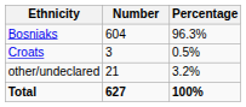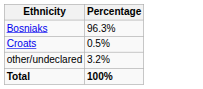 <table class="wikitable">
 <tr>
 <th width="100px">Ethnicity</th>
-<th width="80px">Number</th>
 <th width="80px">Percentage</th>
 </tr>
 <tr>
 <td><a href='#'>Bosniaks</a></td>
-<td>604</td>
 <td>96.3%</td>
 </tr>
 <tr>
 <td><a href='#'>Croats</a></td>
-<td>3</td>
 <td>0.5%</td>
 </tr>
 <tr>
 <td>other/undeclared</td>
-<td>21</td>
 <td>3.2%</td>
 </tr>
 <tr>
 <td><strong>Total</strong></td>
-<td><strong>627</strong></td>
 <td><strong>100%</strong></td>
 </tr>
 </table>
